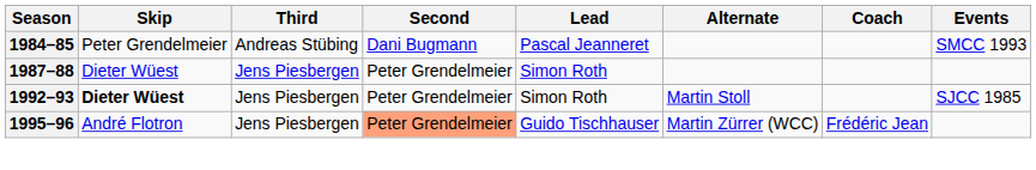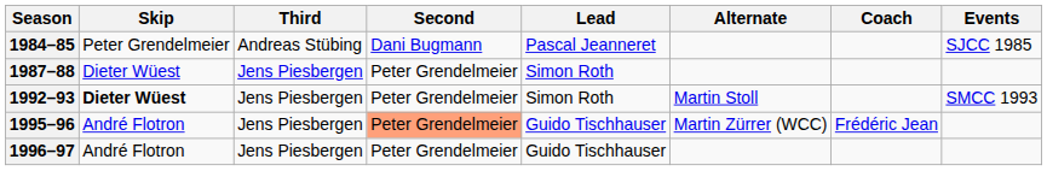 <table class="wikitable">
 <tr>
 <th scope="col">Season</th>
 <th scope="col">Skip</th>
 <th scope="col">Third</th>
 <th scope="col">Second</th>
 <th scope="col">Lead</th>
 <th scope="col">Alternate</th>
 <th scope="col">Coach</th>
 <th scope="col">Events</th>
 </tr>
 <tr>
 <th scope="row">1984–85</th>
 <td>Peter Grendelmeier</td>
 <td>Andreas Stübing</td>
 <td><a href='#'>Dani Bugmann</a></td>
 <td><a href='#'>Pascal Jeanneret</a></td>
 <td></td>
 <td></td>
-<td><a href='#'>SMCC</a> 1993 <br> </td>
+<td><a href='#'>SJCC</a> 1985 </td>
 </tr>
 <tr>
 <th scope="row">1987–88</th>
 <td><a href='#'>Dieter Wüest</a></td>
 <td><a href='#'>Jens Piesbergen</a></td>
 <td>Peter Grendelmeier</td>
 <td><a href='#'>Simon Roth</a></td>
 <td></td>
 <td></td>
 <td> </td>
 </tr>
 <tr>
 <th scope="row">1992–93</th>
 <td><strong>Dieter Wüest</strong></td>
 <td>Jens Piesbergen</td>
 <td>Peter Grendelmeier</td>
 <td>Simon Roth</td>
 <td><a href='#'>Martin Stoll</a></td>
 <td></td>
-<td><a href='#'>SJCC</a> 1985 </td>
+<td><a href='#'>SMCC</a> 1993 <br> </td>
 </tr>
 <tr>
 <th scope="row">1995–96</th>
 <td><a href='#'>André Flotron</a></td>
 <td>Jens Piesbergen</td>
 <td style="background: lightsalmon;">Peter Grendelmeier</td>
 <td><a href='#'>Guido Tischhauser</a></td>
 <td><a href='#'>Martin Zürrer</a> (WCC)</td>
 <td><a href='#'>Frédéric Jean</a></td>
 <td> </td>
 </tr>
+<tr>
+<th scope="row">1996–97</th>
+<td>André Flotron</td>
+<td>Jens Piesbergen</td>
+<td>Peter Grendelmeier</td>
+<td>Guido Tischhauser</td>
+<td></td>
+<td></td>
+<td></td>
+</tr>
 </table>
